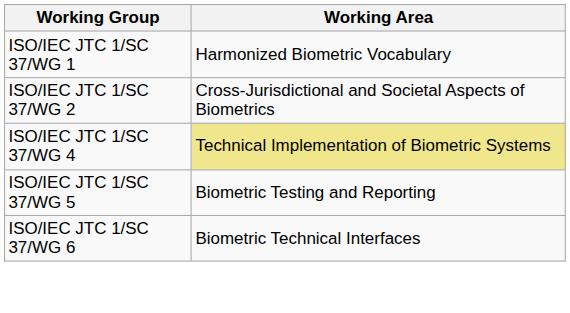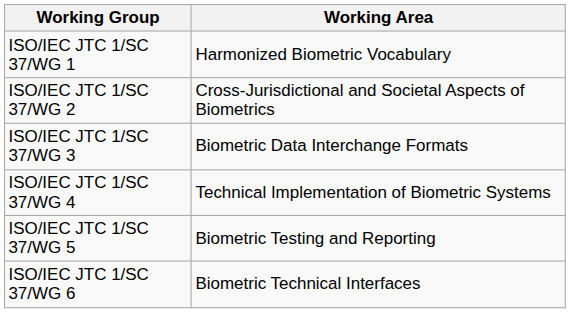 <table class="wikitable" width="60%">
 <tr>
 <th width="20%">Working Group</th>
 <th width="40%">Working Area</th>
 </tr>
 <tr>
 <td>ISO/IEC JTC 1/SC 37/WG 1</td>
 <td>Harmonized Biometric Vocabulary</td>
 </tr>
 <tr>
 <td>ISO/IEC JTC 1/SC 37/WG 2</td>
 <td>Cross-Jurisdictional and Societal Aspects of Biometrics</td>
 </tr>
 <tr>
+<td>ISO/IEC JTC 1/SC 37/WG 3</td>
+<td>Biometric Data Interchange Formats</td>
+</tr>
+<tr>
 <td>ISO/IEC JTC 1/SC 37/WG 4</td>
-<td style="background: khaki;">Technical Implementation of Biometric Systems</td>
+<td>Technical Implementation of Biometric Systems</td>
 </tr>
 <tr>
 <td>ISO/IEC JTC 1/SC 37/WG 5</td>
 <td>Biometric Testing and Reporting</td>
 </tr>
 <tr>
 <td>ISO/IEC JTC 1/SC 37/WG 6</td>
 <td>Biometric Technical Interfaces</td>
 </tr>
 </table>
